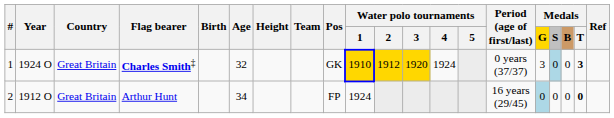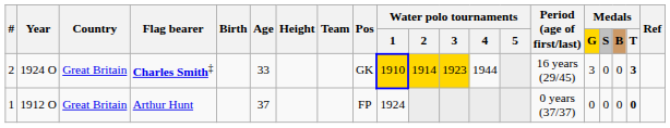 <table class="wikitable sortable" style="text-align: center; font-size: 80%; margin-left: 1em;">
 <tr>
 <th rowspan="2">#</th>
 <th rowspan="2">Year</th>
 <th rowspan="2">Country</th>
 <th rowspan="2">Flag bearer</th>
 <th rowspan="2">Birth</th>
 <th rowspan="2">Age</th>
 <th rowspan="2">Height</th>
 <th rowspan="2">Team</th>
 <th rowspan="2">Pos</th>
 <th colspan="5">Water polo tournaments</th>
 <th rowspan="2">Period<br>(age of<br>first/last)</th>
 <th colspan="4">Medals</th>
 <th rowspan="2" class="unsortable">Ref</th>
 </tr>
 <tr>
 <th>1</th>
 <th style="width: 2em;" class="unsortable">2</th>
 <th style="width: 2em;" class="unsortable">3</th>
 <th style="width: 2em;" class="unsortable">4</th>
 <th style="width: 2em;" class="unsortable">5</th>
 <th style="background-color: gold;">G</th>
 <th style="background-color: silver;">S</th>
 <th style="background-color: #cc9966;">B</th>
 <th>T</th>
 </tr>
 <tr>
-<td>1</td>
+<td>2</td>
 <td>1924 O</td>
 <td style="text-align: left;"> <a href='#'>Great Britain</a></td>
 <td style="text-align: left;" data-sort-value="Smith, Charles"><strong><a href='#'>Charles Smith</a></strong><sup>‡</sup></td>
 <td></td>
-<td>32</td>
+<td>33</td>
 <td></td>
 <td style="text-align: left;"></td>
 <td>GK</td>
 <td style="border: 2px solid blue; background-color: gold;">1910</td>
-<td style="background-color: gold;">1912</td>
-<td style="background-color: gold;">1920</td>
-<td>1924</td>
+<td style="background-color: gold;">1914</td>
+<td style="background-color: gold;">1923</td>
+<td>1944</td>
 <td style="background-color: #ececec;"></td>
-<td>0 years<br>(37/37)</td>
+<td>16 years<br>(29/45)</td>
 <td>3</td>
-<td style="background: lightblue;">0</td>
+<td>0</td>
 <td>0</td>
 <td><strong>3</strong></td>
 <td></td>
 </tr>
 <tr>
-<td>2</td>
+<td>1</td>
 <td>1912 O</td>
 <td style="text-align: left;"> <a href='#'>Great Britain</a></td>
 <td style="text-align: left;" data-sort-value="Hunt, Arthur"><a href='#'>Arthur Hunt</a></td>
 <td></td>
-<td>34</td>
+<td>37</td>
 <td></td>
 <td style="text-align: left;"></td>
 <td>FP</td>
 <td>1924</td>
 <td style="background-color: #ececec;"></td>
 <td style="background-color: #ececec;"></td>
 <td style="background-color: #ececec;"></td>
 <td style="background-color: #ececec;"></td>
-<td>16 years<br>(29/45)</td>
-<td style="background: lightblue;">0</td>
+<td>0 years<br>(37/37)</td>
+<td>0</td>
 <td>0</td>
 <td>0</td>
 <td><strong>0</strong></td>
 <td></td>
 </tr>
 </table>
